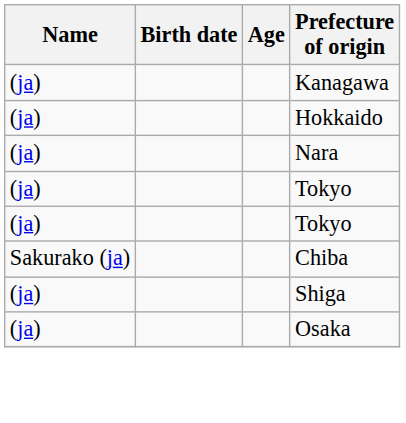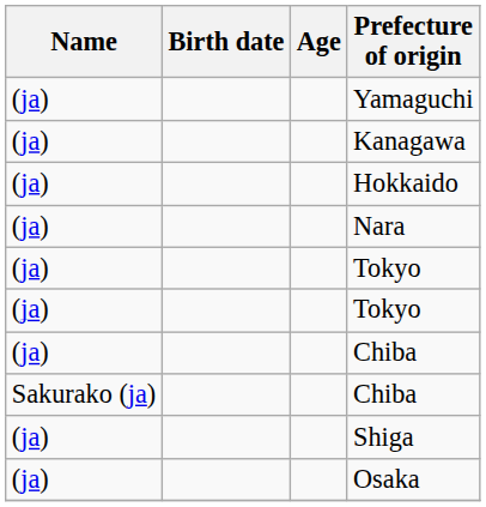 <table class="wikitable sortable">
 <tr>
 <th>Name</th>
 <th>Birth date</th>
 <th>Age</th>
 <th>Prefecture<br>of origin</th>
+</tr>
+<tr>
+<td> (<a href='#'>ja</a>)</td>
+<td></td>
+<td></td>
+<td>Yamaguchi</td>
 </tr>
 <tr>
 <td> (<a href='#'>ja</a>)</td>
 <td></td>
 <td></td>
 <td>Kanagawa</td>
 </tr>
 <tr>
 <td> (<a href='#'>ja</a>)</td>
 <td></td>
 <td></td>
 <td>Hokkaido</td>
 </tr>
 <tr>
 <td> (<a href='#'>ja</a>)</td>
 <td></td>
 <td></td>
 <td>Nara</td>
 </tr>
 <tr>
 <td> (<a href='#'>ja</a>)</td>
 <td></td>
 <td></td>
 <td>Tokyo</td>
 </tr>
 <tr>
 <td> (<a href='#'>ja</a>)</td>
 <td></td>
 <td></td>
 <td>Tokyo</td>
 </tr>
 <tr>
+<td> (<a href='#'>ja</a>)</td>
+<td></td>
+<td></td>
+<td>Chiba</td>
+</tr>
+<tr>
 <td>Sakurako (<a href='#'>ja</a>)</td>
 <td></td>
 <td></td>
 <td>Chiba</td>
 </tr>
 <tr>
 <td> (<a href='#'>ja</a>)</td>
 <td></td>
 <td></td>
 <td>Shiga</td>
 </tr>
 <tr>
 <td> (<a href='#'>ja</a>)</td>
 <td></td>
 <td></td>
 <td>Osaka</td>
 </tr>
 <tr>
 </tr>
 </table>
